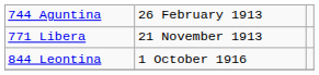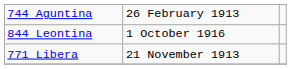 <table class="wikitable floatleft" style="font-size: 0.9em; width: 280px;">
 <tr>
 <td><a href='#'>744 Aguntina</a></td>
 <td>26 February 1913</td>
+<td align=center></td>
+</tr>
+<tr>
+<td><a href='#'>844 Leontina</a></td>
+<td>1 October 1916</td>
 <td align=center></td>
 </tr>
 <tr>
 <td><a href='#'>771 Libera</a></td>
 <td>21 November 1913</td>
 <td align=center></td>
 </tr>
 <tr>
-<td><a href='#'>844 Leontina</a></td>
-<td>1 October 1916</td>
-<td align=center></td>
-</tr>
-<tr>
 </tr>
 </table>
